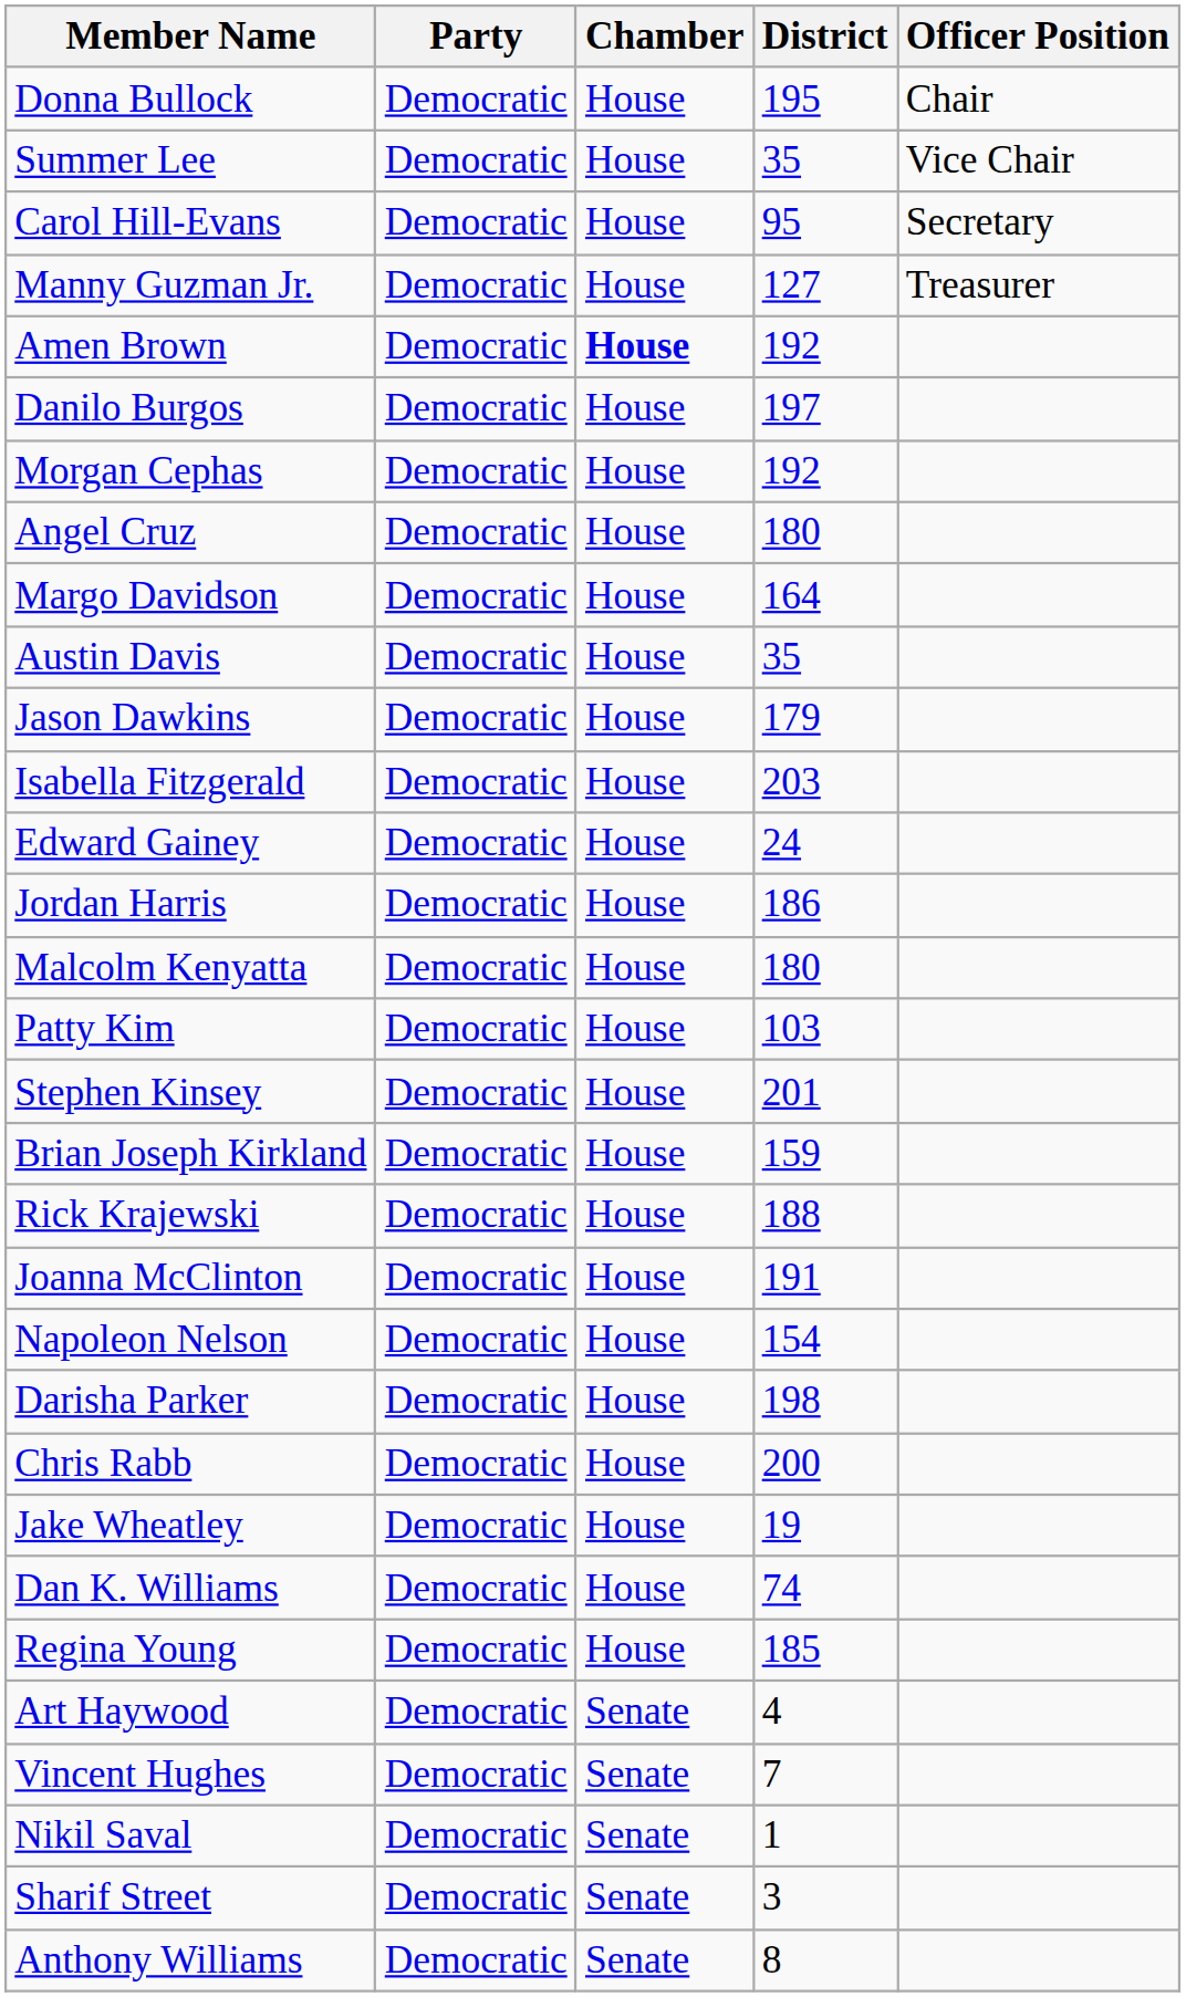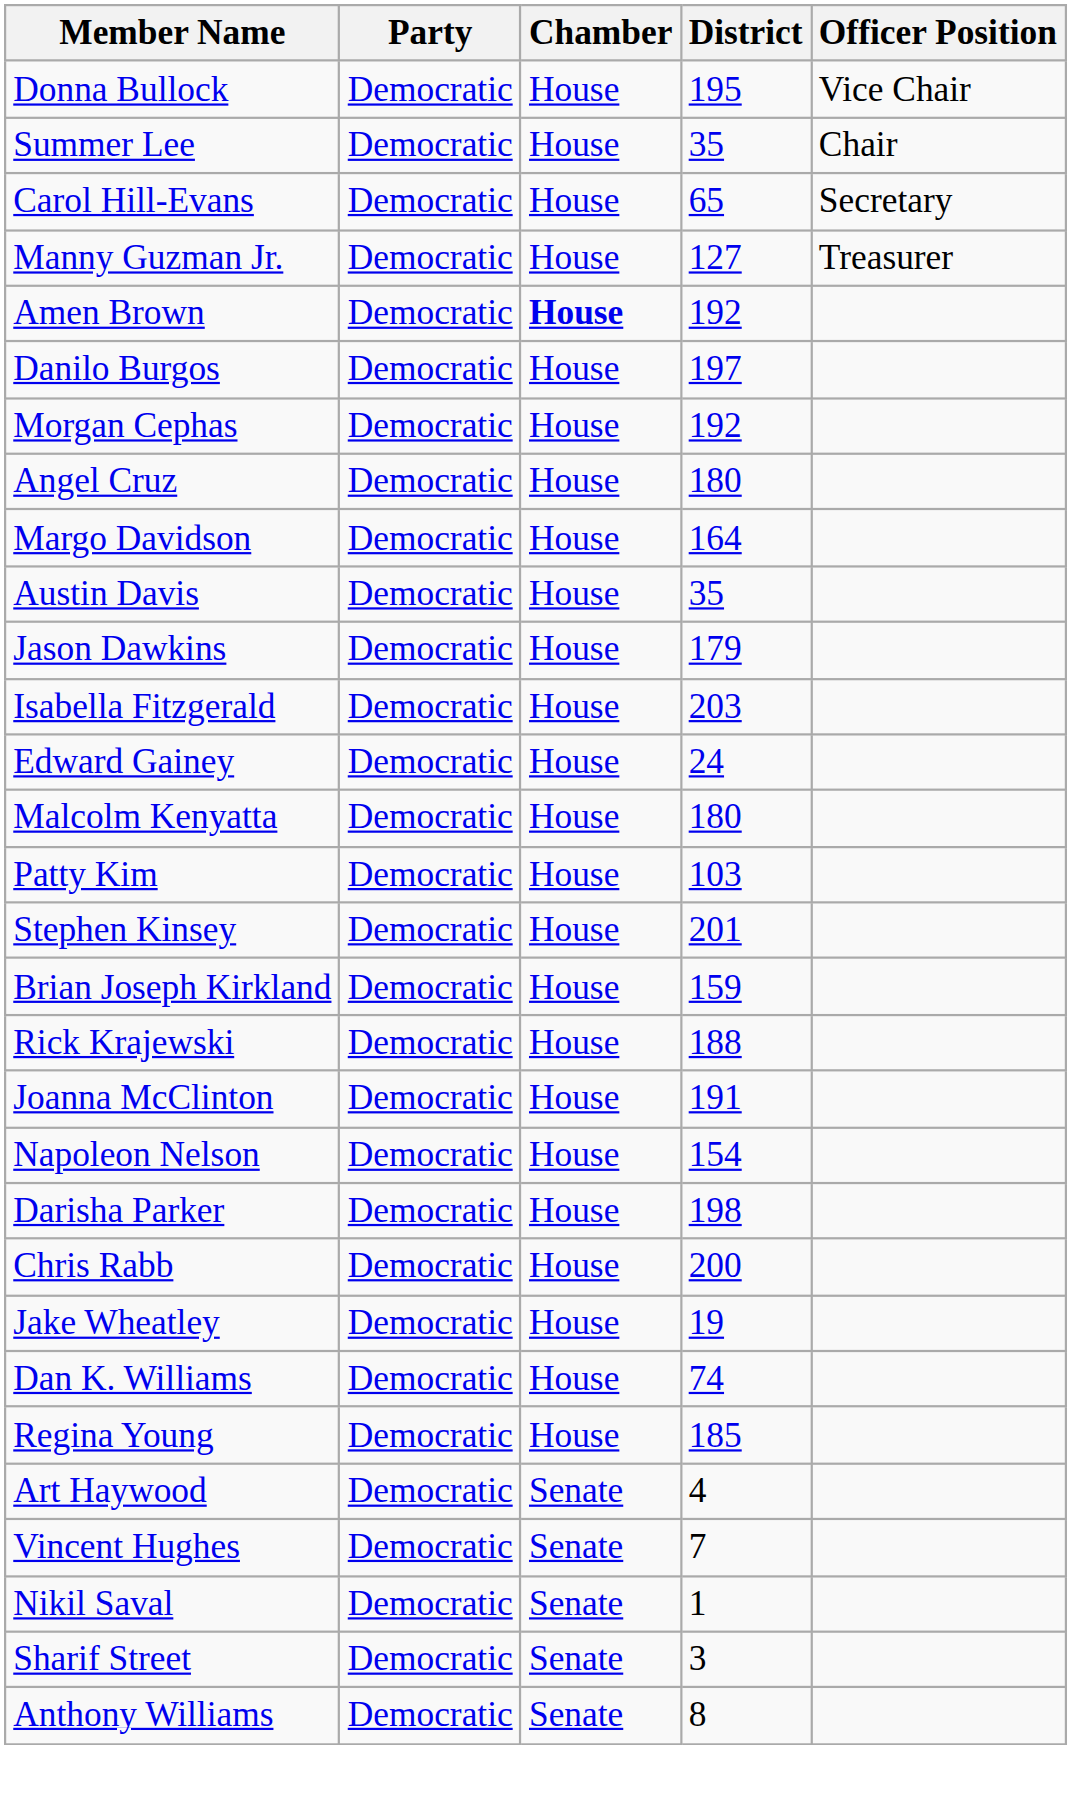 <table class="wikitable sortable">
 <tr>
 <th>Member Name</th>
 <th>Party</th>
 <th>Chamber</th>
 <th>District</th>
 <th>Officer Position</th>
 </tr>
 <tr>
 <td><a href='#'>Donna Bullock</a></td>
 <td><a href='#'>Democratic</a></td>
 <td><a href='#'>House</a></td>
 <td><a href='#'>195</a></td>
-<td>Chair</td>
+<td>Vice Chair</td>
 </tr>
 <tr>
 <td><a href='#'>Summer Lee</a></td>
 <td><a href='#'>Democratic</a></td>
 <td><a href='#'>House</a></td>
 <td><a href='#'>35</a></td>
-<td>Vice Chair</td>
+<td>Chair</td>
 </tr>
 <tr>
 <td><a href='#'>Carol Hill-Evans</a></td>
 <td><a href='#'>Democratic</a></td>
 <td><a href='#'>House</a></td>
-<td><a href='#'>95</a></td>
+<td><a href='#'>65</a></td>
 <td>Secretary</td>
 </tr>
 <tr>
 <td><a href='#'>Manny Guzman Jr.</a></td>
 <td><a href='#'>Democratic</a></td>
 <td><a href='#'>House</a></td>
 <td><a href='#'>127</a></td>
 <td>Treasurer</td>
 </tr>
 <tr>
 <td><a href='#'>Amen Brown</a></td>
 <td><a href='#'>Democratic</a></td>
 <td><strong><a href='#'>House</a></strong></td>
 <td><a href='#'>192</a></td>
 <td></td>
 </tr>
 <tr>
 <td><a href='#'>Danilo Burgos</a></td>
 <td><a href='#'>Democratic</a></td>
 <td><a href='#'>House</a></td>
 <td><a href='#'>197</a></td>
 <td></td>
 </tr>
 <tr>
 <td><a href='#'>Morgan Cephas</a></td>
 <td><a href='#'>Democratic</a></td>
 <td><a href='#'>House</a></td>
 <td><a href='#'>192</a></td>
 <td></td>
 </tr>
 <tr>
 <td><a href='#'>Angel Cruz</a></td>
 <td><a href='#'>Democratic</a></td>
 <td><a href='#'>House</a></td>
 <td><a href='#'>180</a></td>
 <td></td>
 </tr>
 <tr>
 <td><a href='#'>Margo Davidson</a></td>
 <td><a href='#'>Democratic</a></td>
 <td><a href='#'>House</a></td>
 <td><a href='#'>164</a></td>
 <td></td>
 </tr>
 <tr>
 <td><a href='#'>Austin Davis</a></td>
 <td><a href='#'>Democratic</a></td>
 <td><a href='#'>House</a></td>
 <td><a href='#'>35</a></td>
 <td></td>
 </tr>
 <tr>
 <td><a href='#'>Jason Dawkins</a></td>
 <td><a href='#'>Democratic</a></td>
 <td><a href='#'>House</a></td>
 <td><a href='#'>179</a></td>
 <td></td>
 </tr>
 <tr>
 <td><a href='#'>Isabella Fitzgerald</a></td>
 <td><a href='#'>Democratic</a></td>
 <td><a href='#'>House</a></td>
 <td><a href='#'>203</a></td>
 <td></td>
 </tr>
 <tr>
 <td><a href='#'>Edward Gainey</a></td>
 <td><a href='#'>Democratic</a></td>
 <td><a href='#'>House</a></td>
 <td><a href='#'>24</a></td>
-<td></td>
-</tr>
-<tr>
-<td><a href='#'>Jordan Harris</a></td>
-<td><a href='#'>Democratic</a></td>
-<td><a href='#'>House</a></td>
-<td><a href='#'>186</a></td>
 <td></td>
 </tr>
 <tr>
 <td><a href='#'>Malcolm Kenyatta</a></td>
 <td><a href='#'>Democratic</a></td>
 <td><a href='#'>House</a></td>
 <td><a href='#'>180</a></td>
 <td></td>
 </tr>
 <tr>
 <td><a href='#'>Patty Kim</a></td>
 <td><a href='#'>Democratic</a></td>
 <td><a href='#'>House</a></td>
 <td><a href='#'>103</a></td>
 <td></td>
 </tr>
 <tr>
 <td><a href='#'>Stephen Kinsey</a></td>
 <td><a href='#'>Democratic</a></td>
 <td><a href='#'>House</a></td>
 <td><a href='#'>201</a></td>
 <td></td>
 </tr>
 <tr>
 <td><a href='#'>Brian Joseph Kirkland</a></td>
 <td><a href='#'>Democratic</a></td>
 <td><a href='#'>House</a></td>
 <td><a href='#'>159</a></td>
 <td></td>
 </tr>
 <tr>
 <td><a href='#'>Rick Krajewski</a></td>
 <td><a href='#'>Democratic</a></td>
 <td><a href='#'>House</a></td>
 <td><a href='#'>188</a></td>
 <td></td>
 </tr>
 <tr>
 <td><a href='#'>Joanna McClinton</a></td>
 <td><a href='#'>Democratic</a></td>
 <td><a href='#'>House</a></td>
 <td><a href='#'>191</a></td>
 <td></td>
 </tr>
 <tr>
 <td><a href='#'>Napoleon Nelson</a></td>
 <td><a href='#'>Democratic</a></td>
 <td><a href='#'>House</a></td>
 <td><a href='#'>154</a></td>
 <td></td>
 </tr>
 <tr>
 <td><a href='#'>Darisha Parker</a></td>
 <td><a href='#'>Democratic</a></td>
 <td><a href='#'>House</a></td>
 <td><a href='#'>198</a></td>
 <td></td>
 </tr>
 <tr>
 <td><a href='#'>Chris Rabb</a></td>
 <td><a href='#'>Democratic</a></td>
 <td><a href='#'>House</a></td>
 <td><a href='#'>200</a></td>
 <td></td>
 </tr>
 <tr>
 <td><a href='#'>Jake Wheatley</a></td>
 <td><a href='#'>Democratic</a></td>
 <td><a href='#'>House</a></td>
 <td><a href='#'>19</a></td>
 <td></td>
 </tr>
 <tr>
 <td><a href='#'>Dan K. Williams</a></td>
 <td><a href='#'>Democratic</a></td>
 <td><a href='#'>House</a></td>
 <td><a href='#'>74</a></td>
 <td></td>
 </tr>
 <tr>
 <td><a href='#'>Regina Young</a></td>
 <td><a href='#'>Democratic</a></td>
 <td><a href='#'>House</a></td>
 <td><a href='#'>185</a></td>
 <td></td>
 </tr>
 <tr>
 <td><a href='#'>Art Haywood</a></td>
 <td><a href='#'>Democratic</a></td>
 <td><a href='#'>Senate</a></td>
 <td>4</td>
 <td></td>
 </tr>
 <tr>
 <td><a href='#'>Vincent Hughes</a></td>
 <td><a href='#'>Democratic</a></td>
 <td><a href='#'>Senate</a></td>
 <td>7</td>
 <td></td>
 </tr>
 <tr>
 <td><a href='#'>Nikil Saval</a></td>
 <td><a href='#'>Democratic</a></td>
 <td><a href='#'>Senate</a></td>
 <td>1</td>
 <td></td>
 </tr>
 <tr>
 <td><a href='#'>Sharif Street</a></td>
 <td><a href='#'>Democratic</a></td>
 <td><a href='#'>Senate</a></td>
 <td>3</td>
 <td></td>
 </tr>
 <tr>
 <td><a href='#'>Anthony Williams</a></td>
 <td><a href='#'>Democratic</a></td>
 <td><a href='#'>Senate</a></td>
 <td>8</td>
 <td></td>
 </tr>
 </table>
